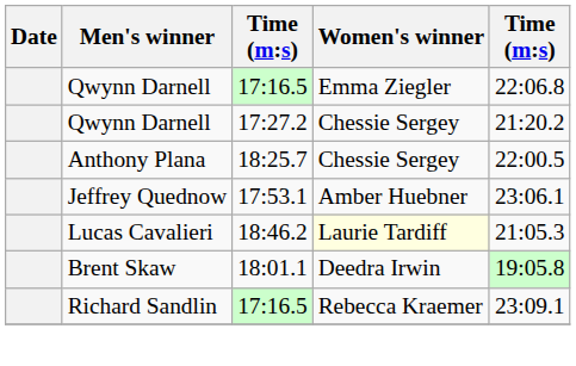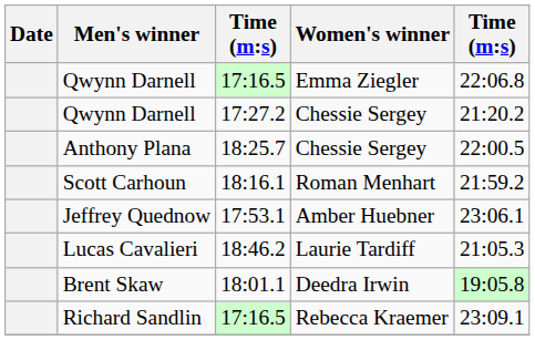 <table class="wikitable sortable plainrowheaders">
 <tr>
 <th scope="col">Date</th>
 <th scope="col">Men's winner</th>
 <th scope="col">Time<br>(<a href='#'>m</a>:<a href='#'>s</a>)</th>
 <th scope="col">Women's winner</th>
 <th scope="col">Time<br>(<a href='#'>m</a>:<a href='#'>s</a>)</th>
 </tr>
 <tr>
 <th scope="row"></th>
 <td>Qwynn Darnell</td>
 <td style="background:#CCFFCC">17:16.5</td>
 <td>Emma Ziegler</td>
 <td>22:06.8</td>
 </tr>
 <tr>
 <th scope="row"></th>
 <td>Qwynn Darnell</td>
 <td>17:27.2</td>
 <td>Chessie Sergey</td>
 <td>21:20.2</td>
 </tr>
 <tr>
 <th scope="row"></th>
 <td>Anthony Plana</td>
 <td>18:25.7</td>
 <td>Chessie Sergey</td>
 <td>22:00.5</td>
 </tr>
 <tr>
 <th scope="row"></th>
+<td>Scott Carhoun</td>
+<td>18:16.1</td>
+<td>Roman Menhart</td>
+<td>21:59.2</td>
+</tr>
+<tr>
+<th scope="row"></th>
 <td>Jeffrey Quednow</td>
 <td>17:53.1</td>
 <td>Amber Huebner</td>
 <td>23:06.1</td>
 </tr>
 <tr>
 <th scope="row"></th>
 <td>Lucas Cavalieri</td>
 <td>18:46.2</td>
-<td style="background: lightyellow;">Laurie Tardiff</td>
+<td>Laurie Tardiff</td>
 <td>21:05.3</td>
 </tr>
 <tr>
 <th scope="row"></th>
 <td>Brent Skaw</td>
 <td>18:01.1</td>
 <td>Deedra Irwin</td>
 <td style="background:#CCFFCC">19:05.8</td>
 </tr>
 <tr>
 <th scope="row"></th>
 <td>Richard Sandlin</td>
 <td style="background:#CCFFCC">17:16.5</td>
 <td>Rebecca Kraemer</td>
 <td>23:09.1</td>
 </tr>
 <tr>
 </tr>
 </table>
